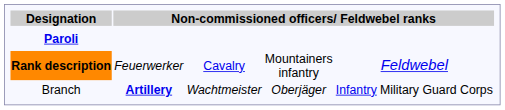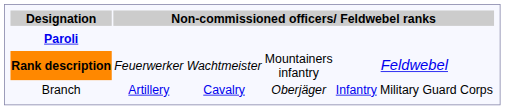 <table style="border:1px solid #8888aa; background-color:#f7f8ff; padding:5px; font-size:95%; margin: 0px 12px 12px 0px;">
 <tr bgcolor="#CCCCCC">
 <th>Designation</th>
 <th colspan=5><strong>Non-commissioned officers/ Feldwebel ranks</strong></th>
 </tr>
 <tr align="center">
 <th></th>
 <th rowspan=3></th>
 <th rowspan=3></th>
 <th rowspan=3></th>
 <th rowspan=3></th>
 <th rowspan=3></th>
 </tr>
 <tr align="center">
 <th rowspan=1><a href='#'>Paroli</a></th>
 </tr>
 <tr align="center">
 <th></th>
 </tr>
 <tr align="center">
 <th style="background:#ff8800; color:black;">Rank description</th>
 <td colspan=1><em>Feuerwerker</em></td>
-<td><a href='#'>Cavalry</a></td>
+<td colspan=1><em>Wachtmeister</em></td>
 <td>Mountainers<br>infantry</td>
 <td colspan=2><big><em><a href='#'>Feldwebel</a></em></big></td>
 </tr>
 <tr align="center">
 <td>Branch</td>
-<td><strong><a href='#'>Artillery</a></strong></td>
-<td colspan=1><em>Wachtmeister</em></td>
+<td><a href='#'>Artillery</a></td>
+<td><a href='#'>Cavalry</a></td>
 <td colspan=1><em>Oberjäger</em></td>
 <td><a href='#'>Infantry</a></td>
 <td>Military Guard Corps</td>
 </tr>
 <tr align="center">
 </tr>
 </table>
